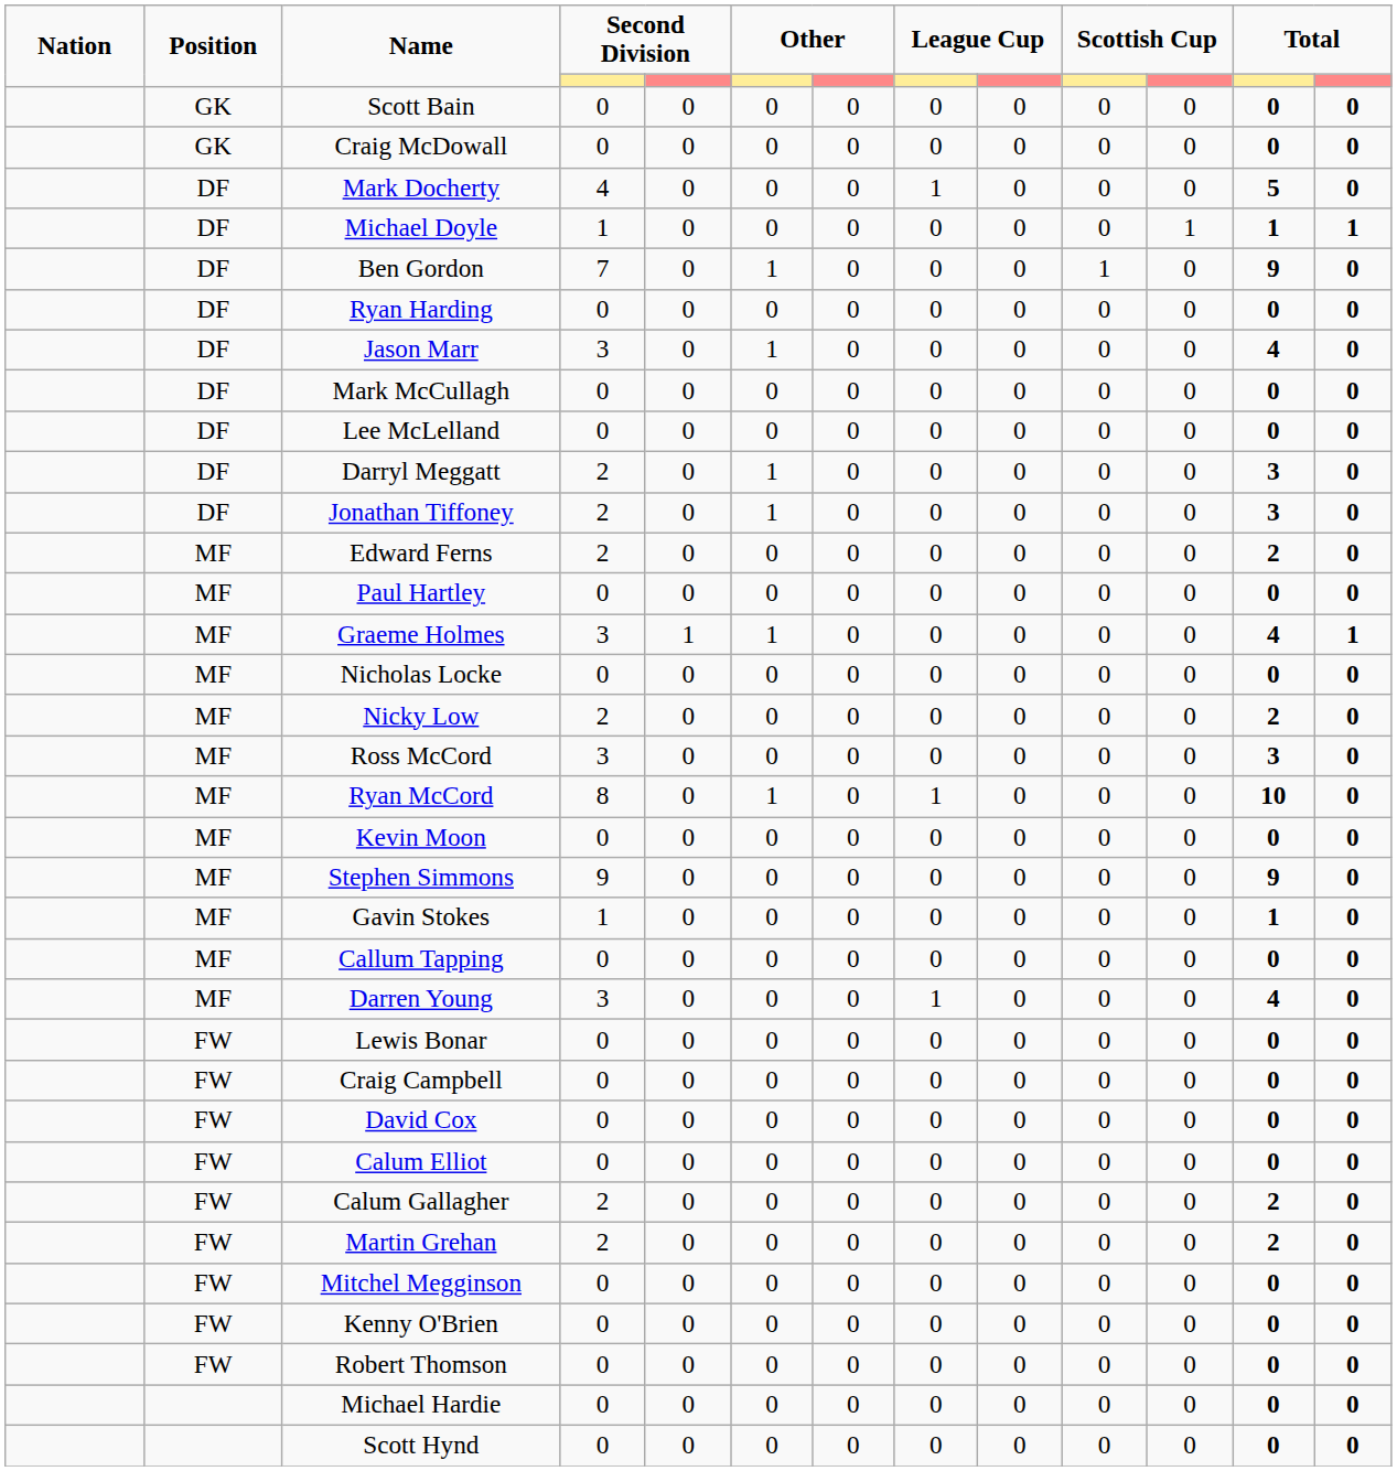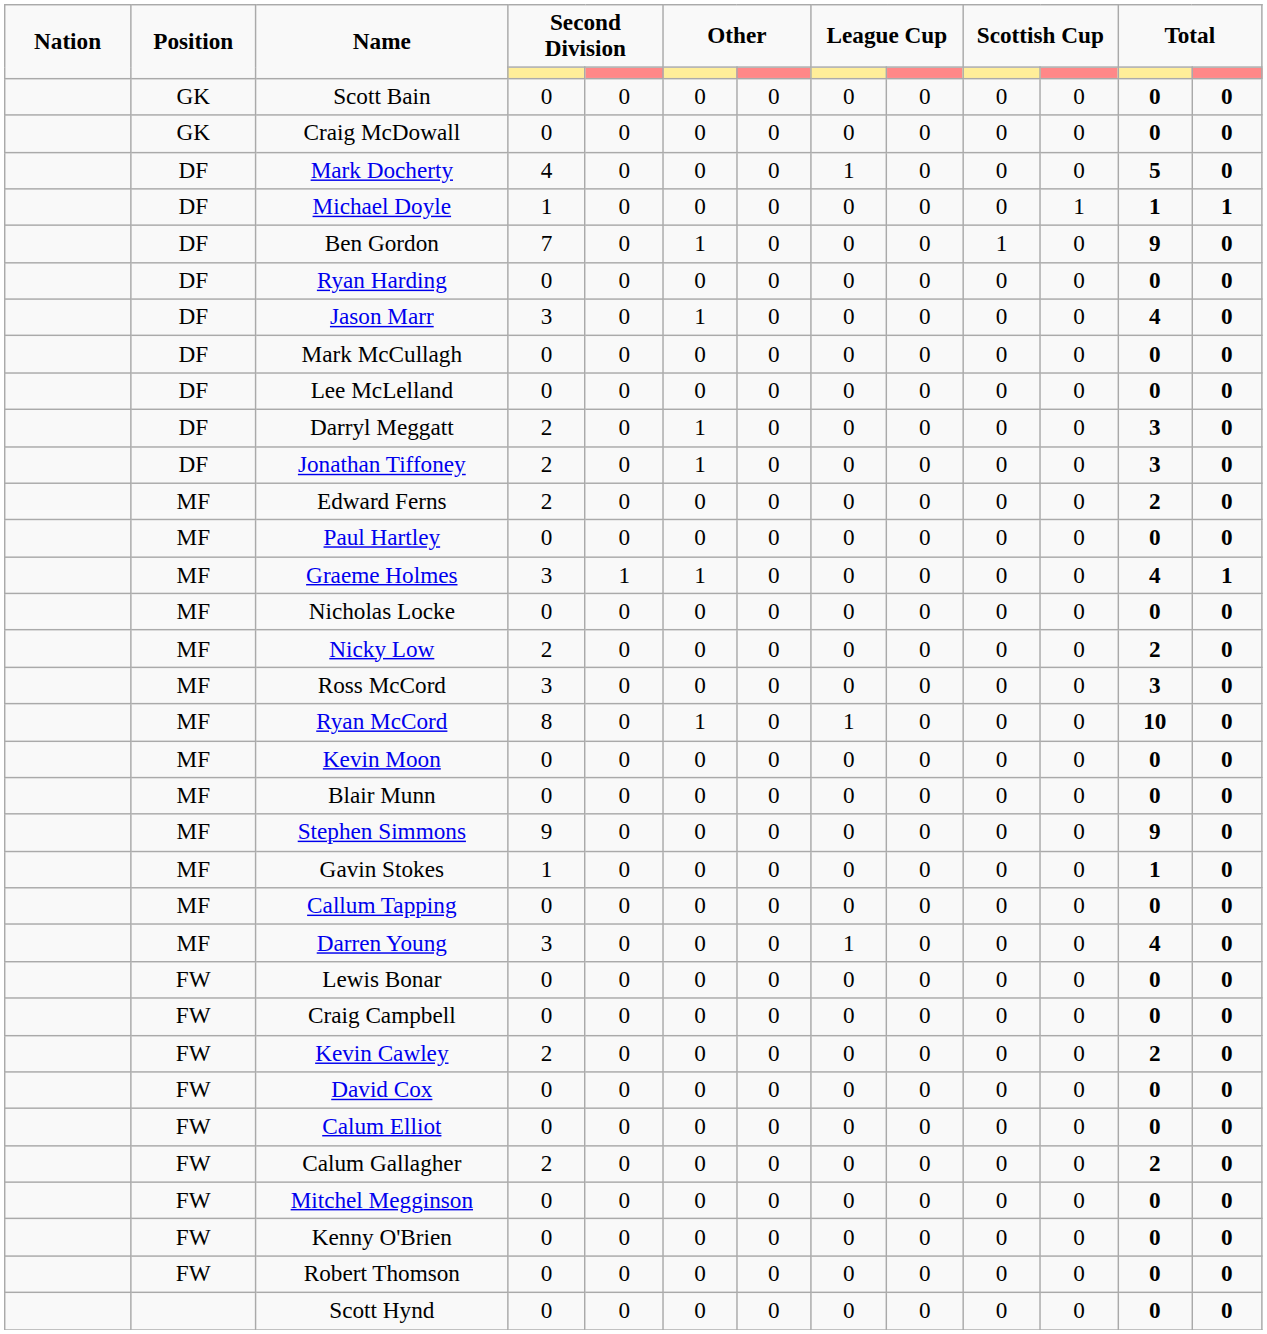 <table class="wikitable" style="text-align:center;">
 <tr style="text-align:center;">
 <td rowspan="2"  style="width:10%; "><strong>Nation</strong></td>
 <td rowspan="2"  style="width:10%; "><strong>Position</strong></td>
 <td rowspan="2"  style="width:20%; "><strong>Name</strong></td>
 <td colspan="2"><strong>Second Division</strong></td>
 <td colspan="2"><strong>Other</strong></td>
 <td colspan="2"><strong>League Cup</strong></td>
 <td colspan="2"><strong>Scottish Cup</strong></td>
 <td colspan="2"><strong>Total </strong></td>
 </tr>
 <tr>
 <th style="width:60px; background:#fe9;"></th>
 <th style="width:60px; background:#ff8888;"></th>
 <th style="width:60px; background:#fe9;"></th>
 <th style="width:60px; background:#ff8888;"></th>
 <th style="width:60px; background:#fe9;"></th>
 <th style="width:60px; background:#ff8888;"></th>
 <th style="width:60px; background:#fe9;"></th>
 <th style="width:60px; background:#ff8888;"></th>
 <th style="width:60px; background:#fe9;"></th>
 <th style="width:60px; background:#ff8888;"></th>
 </tr>
 <tr>
 <td></td>
 <td>GK</td>
 <td>Scott Bain</td>
 <td>0</td>
 <td>0</td>
 <td>0</td>
 <td>0</td>
 <td>0</td>
 <td>0</td>
 <td>0</td>
 <td>0</td>
 <td><strong>0</strong></td>
 <td><strong>0</strong></td>
 </tr>
 <tr>
 <td></td>
 <td>GK</td>
 <td>Craig McDowall</td>
 <td>0</td>
 <td>0</td>
 <td>0</td>
 <td>0</td>
 <td>0</td>
 <td>0</td>
 <td>0</td>
 <td>0</td>
 <td><strong>0</strong></td>
 <td><strong>0</strong></td>
 </tr>
 <tr>
 <td></td>
 <td>DF</td>
 <td><a href='#'>Mark Docherty</a></td>
 <td>4</td>
 <td>0</td>
 <td>0</td>
 <td>0</td>
 <td>1</td>
 <td>0</td>
 <td>0</td>
 <td>0</td>
 <td><strong>5</strong></td>
 <td><strong>0</strong></td>
 </tr>
 <tr>
 <td></td>
 <td>DF</td>
 <td><a href='#'>Michael Doyle</a></td>
 <td>1</td>
 <td>0</td>
 <td>0</td>
 <td>0</td>
 <td>0</td>
 <td>0</td>
 <td>0</td>
 <td>1</td>
 <td><strong>1</strong></td>
 <td><strong>1</strong></td>
 </tr>
 <tr>
 <td></td>
 <td>DF</td>
 <td>Ben Gordon</td>
 <td>7</td>
 <td>0</td>
 <td>1</td>
 <td>0</td>
 <td>0</td>
 <td>0</td>
 <td>1</td>
 <td>0</td>
 <td><strong>9</strong></td>
 <td><strong>0</strong></td>
 </tr>
 <tr>
 <td></td>
 <td>DF</td>
 <td><a href='#'>Ryan Harding</a></td>
 <td>0</td>
 <td>0</td>
 <td>0</td>
 <td>0</td>
 <td>0</td>
 <td>0</td>
 <td>0</td>
 <td>0</td>
 <td><strong>0</strong></td>
 <td><strong>0</strong></td>
 </tr>
 <tr>
 <td></td>
 <td>DF</td>
 <td><a href='#'>Jason Marr</a></td>
 <td>3</td>
 <td>0</td>
 <td>1</td>
 <td>0</td>
 <td>0</td>
 <td>0</td>
 <td>0</td>
 <td>0</td>
 <td><strong>4</strong></td>
 <td><strong>0</strong></td>
 </tr>
 <tr>
 <td></td>
 <td>DF</td>
 <td>Mark McCullagh</td>
 <td>0</td>
 <td>0</td>
 <td>0</td>
 <td>0</td>
 <td>0</td>
 <td>0</td>
 <td>0</td>
 <td>0</td>
 <td><strong>0</strong></td>
 <td><strong>0</strong></td>
 </tr>
 <tr>
 <td></td>
 <td>DF</td>
 <td>Lee McLelland</td>
 <td>0</td>
 <td>0</td>
 <td>0</td>
 <td>0</td>
 <td>0</td>
 <td>0</td>
 <td>0</td>
 <td>0</td>
 <td><strong>0</strong></td>
 <td><strong>0</strong></td>
 </tr>
 <tr>
 <td></td>
 <td>DF</td>
 <td>Darryl Meggatt</td>
 <td>2</td>
 <td>0</td>
 <td>1</td>
 <td>0</td>
 <td>0</td>
 <td>0</td>
 <td>0</td>
 <td>0</td>
 <td><strong>3</strong></td>
 <td><strong>0</strong></td>
 </tr>
 <tr>
 <td></td>
 <td>DF</td>
 <td><a href='#'>Jonathan Tiffoney</a></td>
 <td>2</td>
 <td>0</td>
 <td>1</td>
 <td>0</td>
 <td>0</td>
 <td>0</td>
 <td>0</td>
 <td>0</td>
 <td><strong>3</strong></td>
 <td><strong>0</strong></td>
 </tr>
 <tr>
 <td></td>
 <td>MF</td>
 <td>Edward Ferns</td>
 <td>2</td>
 <td>0</td>
 <td>0</td>
 <td>0</td>
 <td>0</td>
 <td>0</td>
 <td>0</td>
 <td>0</td>
 <td><strong>2</strong></td>
 <td><strong>0</strong></td>
 </tr>
 <tr>
 <td></td>
 <td>MF</td>
 <td><a href='#'>Paul Hartley</a></td>
 <td>0</td>
 <td>0</td>
 <td>0</td>
 <td>0</td>
 <td>0</td>
 <td>0</td>
 <td>0</td>
 <td>0</td>
 <td><strong>0</strong></td>
 <td><strong>0</strong></td>
 </tr>
 <tr>
 <td></td>
 <td>MF</td>
 <td><a href='#'>Graeme Holmes</a></td>
 <td>3</td>
 <td>1</td>
 <td>1</td>
 <td>0</td>
 <td>0</td>
 <td>0</td>
 <td>0</td>
 <td>0</td>
 <td><strong>4</strong></td>
 <td><strong>1</strong></td>
 </tr>
 <tr>
 <td></td>
 <td>MF</td>
 <td>Nicholas Locke</td>
 <td>0</td>
 <td>0</td>
 <td>0</td>
 <td>0</td>
 <td>0</td>
 <td>0</td>
 <td>0</td>
 <td>0</td>
 <td><strong>0</strong></td>
 <td><strong>0</strong></td>
 </tr>
 <tr>
 <td></td>
 <td>MF</td>
 <td><a href='#'>Nicky Low</a></td>
 <td>2</td>
 <td>0</td>
 <td>0</td>
 <td>0</td>
 <td>0</td>
 <td>0</td>
 <td>0</td>
 <td>0</td>
 <td><strong>2</strong></td>
 <td><strong>0</strong></td>
 </tr>
 <tr>
 <td></td>
 <td>MF</td>
 <td>Ross McCord</td>
 <td>3</td>
 <td>0</td>
 <td>0</td>
 <td>0</td>
 <td>0</td>
 <td>0</td>
 <td>0</td>
 <td>0</td>
 <td><strong>3</strong></td>
 <td><strong>0</strong></td>
 </tr>
 <tr>
 <td></td>
 <td>MF</td>
 <td><a href='#'>Ryan McCord</a></td>
 <td>8</td>
 <td>0</td>
 <td>1</td>
 <td>0</td>
 <td>1</td>
 <td>0</td>
 <td>0</td>
 <td>0</td>
 <td><strong>10</strong></td>
 <td><strong>0</strong></td>
 </tr>
 <tr>
 <td></td>
 <td>MF</td>
 <td><a href='#'>Kevin Moon</a></td>
 <td>0</td>
 <td>0</td>
 <td>0</td>
 <td>0</td>
 <td>0</td>
 <td>0</td>
 <td>0</td>
 <td>0</td>
 <td><strong>0</strong></td>
 <td><strong>0</strong></td>
 </tr>
 <tr>
 <td></td>
 <td>MF</td>
+<td>Blair Munn</td>
+<td>0</td>
+<td>0</td>
+<td>0</td>
+<td>0</td>
+<td>0</td>
+<td>0</td>
+<td>0</td>
+<td>0</td>
+<td><strong>0</strong></td>
+<td><strong>0</strong></td>
+</tr>
+<tr>
+<td></td>
+<td>MF</td>
 <td><a href='#'>Stephen Simmons</a></td>
 <td>9</td>
 <td>0</td>
 <td>0</td>
 <td>0</td>
 <td>0</td>
 <td>0</td>
 <td>0</td>
 <td>0</td>
 <td><strong>9</strong></td>
 <td><strong>0</strong></td>
 </tr>
 <tr>
 <td></td>
 <td>MF</td>
 <td>Gavin Stokes</td>
 <td>1</td>
 <td>0</td>
 <td>0</td>
 <td>0</td>
 <td>0</td>
 <td>0</td>
 <td>0</td>
 <td>0</td>
 <td><strong>1</strong></td>
 <td><strong>0</strong></td>
 </tr>
 <tr>
 <td></td>
 <td>MF</td>
 <td><a href='#'>Callum Tapping</a></td>
 <td>0</td>
 <td>0</td>
 <td>0</td>
 <td>0</td>
 <td>0</td>
 <td>0</td>
 <td>0</td>
 <td>0</td>
 <td><strong>0</strong></td>
 <td><strong>0</strong></td>
 </tr>
 <tr>
 <td></td>
 <td>MF</td>
 <td><a href='#'>Darren Young</a></td>
 <td>3</td>
 <td>0</td>
 <td>0</td>
 <td>0</td>
 <td>1</td>
 <td>0</td>
 <td>0</td>
 <td>0</td>
 <td><strong>4</strong></td>
 <td><strong>0</strong></td>
 </tr>
 <tr>
 <td></td>
 <td>FW</td>
 <td>Lewis Bonar</td>
 <td>0</td>
 <td>0</td>
 <td>0</td>
 <td>0</td>
 <td>0</td>
 <td>0</td>
 <td>0</td>
 <td>0</td>
 <td><strong>0</strong></td>
 <td><strong>0</strong></td>
 </tr>
 <tr>
 <td></td>
 <td>FW</td>
 <td>Craig Campbell</td>
 <td>0</td>
 <td>0</td>
 <td>0</td>
 <td>0</td>
 <td>0</td>
 <td>0</td>
 <td>0</td>
 <td>0</td>
 <td><strong>0</strong></td>
 <td><strong>0</strong></td>
 </tr>
 <tr>
 <td></td>
 <td>FW</td>
+<td><a href='#'>Kevin Cawley</a></td>
+<td>2</td>
+<td>0</td>
+<td>0</td>
+<td>0</td>
+<td>0</td>
+<td>0</td>
+<td>0</td>
+<td>0</td>
+<td><strong>2</strong></td>
+<td><strong>0</strong></td>
+</tr>
+<tr>
+<td></td>
+<td>FW</td>
 <td><a href='#'>David Cox</a></td>
 <td>0</td>
 <td>0</td>
 <td>0</td>
 <td>0</td>
 <td>0</td>
 <td>0</td>
 <td>0</td>
 <td>0</td>
 <td><strong>0</strong></td>
 <td><strong>0</strong></td>
 </tr>
 <tr>
 <td></td>
 <td>FW</td>
 <td><a href='#'>Calum Elliot</a></td>
 <td>0</td>
 <td>0</td>
 <td>0</td>
 <td>0</td>
 <td>0</td>
 <td>0</td>
 <td>0</td>
 <td>0</td>
 <td><strong>0</strong></td>
 <td><strong>0</strong></td>
 </tr>
 <tr>
 <td></td>
 <td>FW</td>
 <td>Calum Gallagher</td>
-<td>2</td>
-<td>0</td>
-<td>0</td>
-<td>0</td>
-<td>0</td>
-<td>0</td>
-<td>0</td>
-<td>0</td>
-<td><strong>2</strong></td>
-<td><strong>0</strong></td>
-</tr>
-<tr>
-<td></td>
-<td>FW</td>
-<td><a href='#'>Martin Grehan</a></td>
 <td>2</td>
 <td>0</td>
 <td>0</td>
 <td>0</td>
 <td>0</td>
 <td>0</td>
 <td>0</td>
 <td>0</td>
 <td><strong>2</strong></td>
 <td><strong>0</strong></td>
 </tr>
 <tr>
 <td></td>
 <td>FW</td>
 <td><a href='#'>Mitchel Megginson</a></td>
 <td>0</td>
 <td>0</td>
 <td>0</td>
 <td>0</td>
 <td>0</td>
 <td>0</td>
 <td>0</td>
 <td>0</td>
 <td><strong>0</strong></td>
 <td><strong>0</strong></td>
 </tr>
 <tr>
 <td></td>
 <td>FW</td>
 <td>Kenny O'Brien</td>
 <td>0</td>
 <td>0</td>
 <td>0</td>
 <td>0</td>
 <td>0</td>
 <td>0</td>
 <td>0</td>
 <td>0</td>
 <td><strong>0</strong></td>
 <td><strong>0</strong></td>
 </tr>
 <tr>
 <td></td>
 <td>FW</td>
 <td>Robert Thomson</td>
 <td>0</td>
 <td>0</td>
 <td>0</td>
 <td>0</td>
 <td>0</td>
 <td>0</td>
 <td>0</td>
 <td>0</td>
 <td><strong>0</strong></td>
 <td><strong>0</strong></td>
 </tr>
 <tr>
 <td></td>
 <td></td>
-<td>Michael Hardie</td>
-<td>0</td>
-<td>0</td>
-<td>0</td>
-<td>0</td>
-<td>0</td>
-<td>0</td>
-<td>0</td>
-<td>0</td>
-<td><strong>0</strong></td>
-<td><strong>0</strong></td>
-</tr>
-<tr>
-<td></td>
-<td></td>
 <td>Scott Hynd</td>
 <td>0</td>
 <td>0</td>
 <td>0</td>
 <td>0</td>
 <td>0</td>
 <td>0</td>
 <td>0</td>
 <td>0</td>
 <td><strong>0</strong></td>
 <td><strong>0</strong></td>
 </tr>
 </table>
